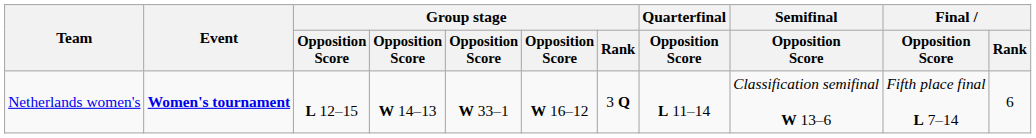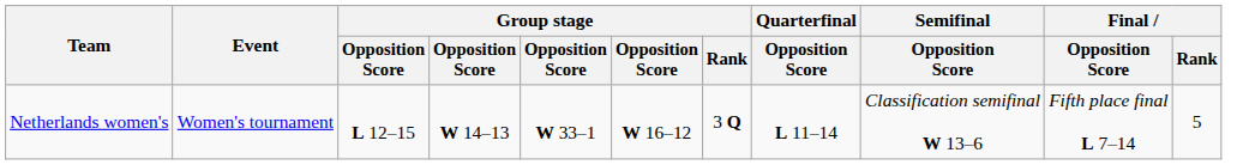 <table class=wikitable style=font-size:90%;text-align:center>
 <tr>
 <th rowspan=2>Team</th>
 <th rowspan=2>Event</th>
 <th colspan=5>Group stage</th>
 <th>Quarterfinal</th>
 <th>Semifinal</th>
 <th colspan=2>Final / </th>
 </tr>
 <tr style=font-size:95%>
 <th>Opposition<br>Score</th>
 <th>Opposition<br>Score</th>
 <th>Opposition<br>Score</th>
 <th>Opposition<br>Score</th>
 <th>Rank</th>
 <th>Opposition<br>Score</th>
 <th>Opposition<br>Score</th>
 <th>Opposition<br>Score</th>
 <th>Rank</th>
 </tr>
 <tr>
 <td align=left><a href='#'>Netherlands women's</a></td>
-<td align=left><strong><a href='#'>Women's tournament</a></strong></td>
+<td align=left><a href='#'>Women's tournament</a></td>
 <td><br><strong>L</strong> 12–15</td>
 <td><br><strong>W</strong> 14–13</td>
 <td><br><strong>W</strong> 33–1</td>
 <td><br><strong>W</strong> 16–12</td>
 <td>3 <strong>Q</strong></td>
 <td><br><strong>L</strong> 11–14</td>
 <td><em>Classification semifinal</em><br><br><strong>W</strong> 13–6</td>
 <td><em>Fifth place final</em><br><br><strong>L</strong> 7–14</td>
-<td>6</td>
+<td>5</td>
 </tr>
 </table>
